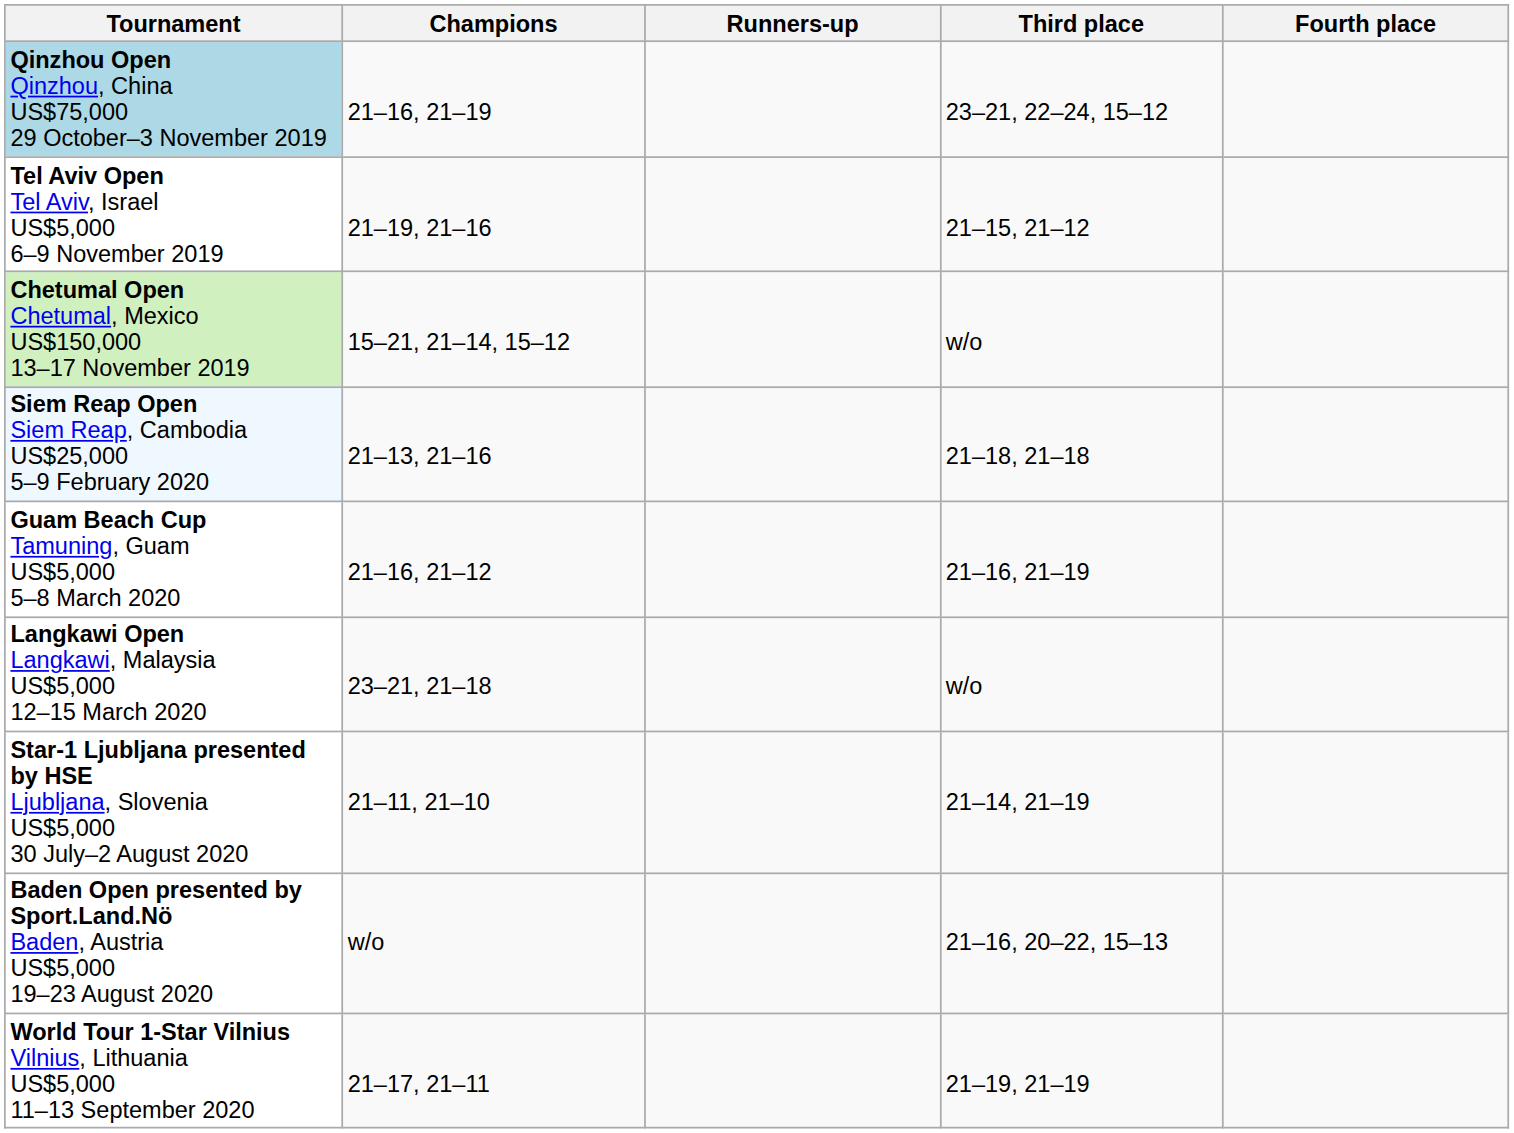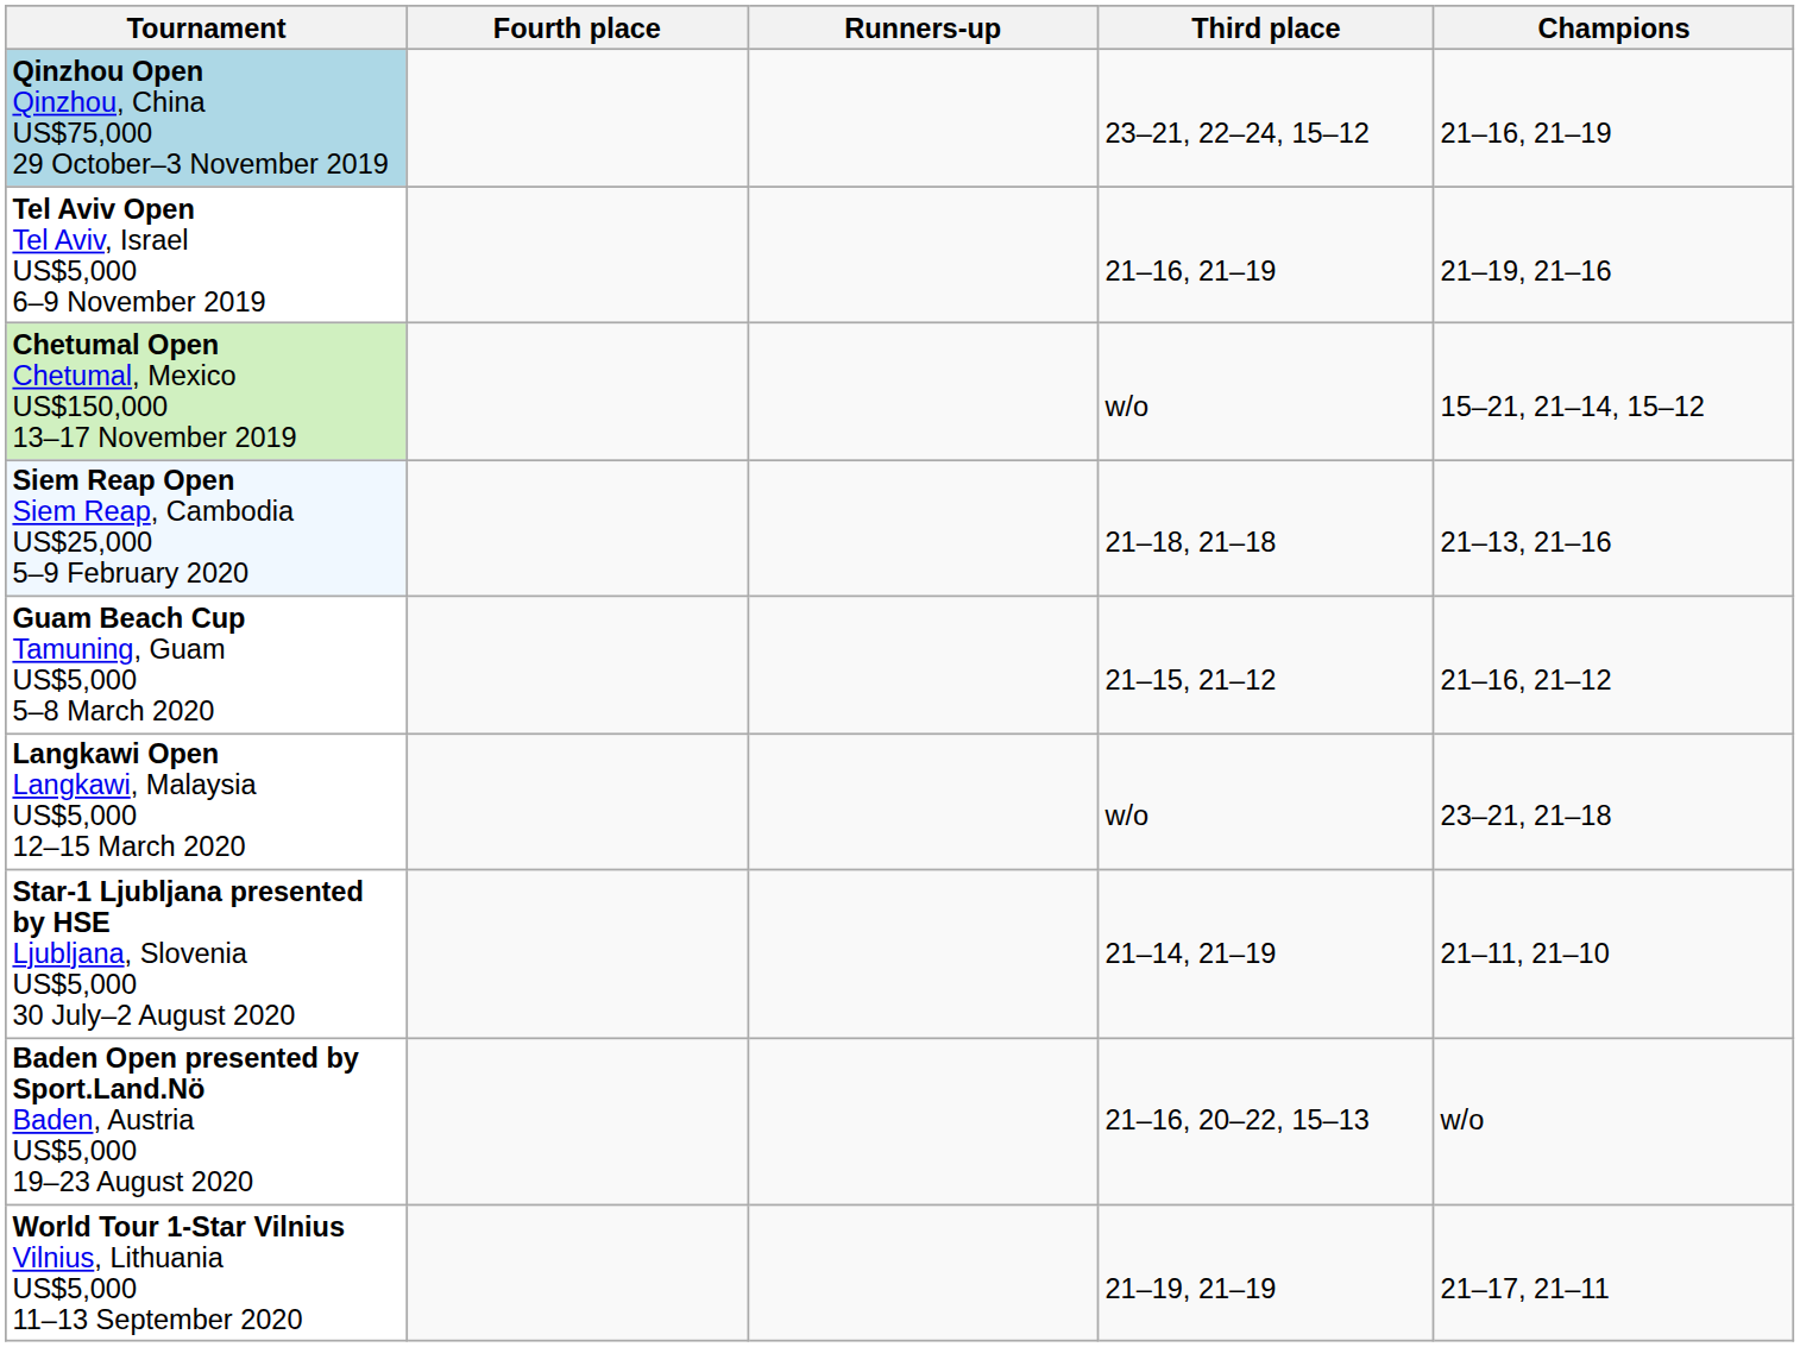 <table class=wikitable style=font-size:85%>
 <tr>
 <th width=230>Tournament</th>
-<th width=210>Champions</th>
+<th width=210>Fourth place</th>
 <th width=210>Runners-up</th>
 <th width=210>Third place</th>
-<th width=210>Fourth place</th>
+<th width=210>Champions</th>
 </tr>
 <tr valign=top>
 <td style="background:lightblue;"><strong>Qinzhou Open</strong><br><a href='#'>Qinzhou</a>, China<br>US$75,000<br>29 October–3 November 2019</td>
-<td><strong><br></strong><br>21–16, 21–19</td>
+<td><br></td>
 <td><br></td>
 <td><br><br>23–21, 22–24, 15–12</td>
-<td><br></td>
+<td><strong><br></strong><br>21–16, 21–19</td>
 </tr>
 <tr valign=top>
 <td style="background:#ffffff;"><strong>Tel Aviv Open</strong><br><a href='#'>Tel Aviv</a>, Israel<br>US$5,000<br>6–9 November 2019</td>
+<td><br></td>
+<td><br></td>
+<td><br><br>21–16, 21–19</td>
 <td><strong><br></strong><br>21–19, 21–16</td>
-<td><br></td>
-<td><br><br>21–15, 21–12</td>
-<td><br></td>
 </tr>
 <tr valign=top>
 <td style="background:#d0f0c0;"><strong>Chetumal Open</strong><br><a href='#'>Chetumal</a>, Mexico<br>US$150,000<br>13–17 November 2019</td>
-<td><strong><br></strong><br>15–21, 21–14, 15–12</td>
+<td><br></td>
 <td><br></td>
 <td><br><br>w/o</td>
-<td><br></td>
+<td><strong><br></strong><br>15–21, 21–14, 15–12</td>
 </tr>
 <tr valign=top>
 <td style="background:#f0f8ff;"><strong>Siem Reap Open</strong><br><a href='#'>Siem Reap</a>, Cambodia<br>US$25,000<br>5–9 February 2020</td>
-<td><strong><br></strong><br>21–13, 21–16</td>
+<td><br></td>
 <td><br></td>
 <td><br><br>21–18, 21–18</td>
-<td><br></td>
+<td><strong><br></strong><br>21–13, 21–16</td>
 </tr>
 <tr valign=top>
 <td style="background:#ffffff;"><strong>Guam Beach Cup</strong><br><a href='#'>Tamuning</a>, Guam<br>US$5,000<br>5–8 March 2020</td>
+<td><br></td>
+<td><br></td>
+<td><br><br>21–15, 21–12</td>
 <td><strong><br></strong><br>21–16, 21–12</td>
-<td><br></td>
-<td><br><br>21–16, 21–19</td>
-<td><br></td>
 </tr>
 <tr valign=top>
 <td style="background:#ffffff;"><strong>Langkawi Open</strong><br><a href='#'>Langkawi</a>, Malaysia<br>US$5,000<br>12–15 March 2020</td>
-<td><strong><br></strong><br>23–21, 21–18</td>
+<td><br></td>
 <td><br></td>
 <td><br><br>w/o</td>
-<td><br></td>
+<td><strong><br></strong><br>23–21, 21–18</td>
 </tr>
 <tr valign=top>
 <td style="background:#ffffff;"><strong>Star-1 Ljubljana presented by HSE</strong><br><a href='#'>Ljubljana</a>, Slovenia<br>US$5,000<br>30 July–2 August 2020</td>
-<td><strong><br></strong><br>21–11, 21–10</td>
+<td><br></td>
 <td><br></td>
 <td><br><br>21–14, 21–19</td>
-<td><br></td>
+<td><strong><br></strong><br>21–11, 21–10</td>
 </tr>
 <tr valign=top>
 <td style="background:#ffffff;"><strong>Baden Open presented by Sport.Land.Nö</strong><br><a href='#'>Baden</a>, Austria<br>US$5,000<br>19–23 August 2020</td>
-<td><strong><br></strong><br>w/o</td>
+<td><br></td>
 <td><br></td>
 <td><br><br>21–16, 20–22, 15–13</td>
-<td><br></td>
+<td><strong><br></strong><br>w/o</td>
 </tr>
 <tr valign=top>
 <td style="background:#ffffff;"><strong>World Tour 1-Star Vilnius</strong><br><a href='#'>Vilnius</a>, Lithuania<br>US$5,000<br>11–13 September 2020</td>
-<td><strong><br></strong><br>21–17, 21–11</td>
+<td><br></td>
 <td><br></td>
 <td><br><br>21–19, 21–19</td>
-<td><br></td>
+<td><strong><br></strong><br>21–17, 21–11</td>
 </tr>
 </table>
